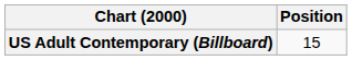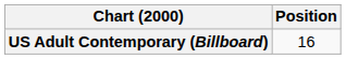 <table class="wikitable plainrowheaders" style="text-align:center">
 <tr>
 <th>Chart (2000)</th>
 <th>Position</th>
 </tr>
 <tr>
 <th scope="row">US Adult Contemporary (<em>Billboard</em>)</th>
-<td>15</td>
+<td>16</td>
 </tr>
 </table>
